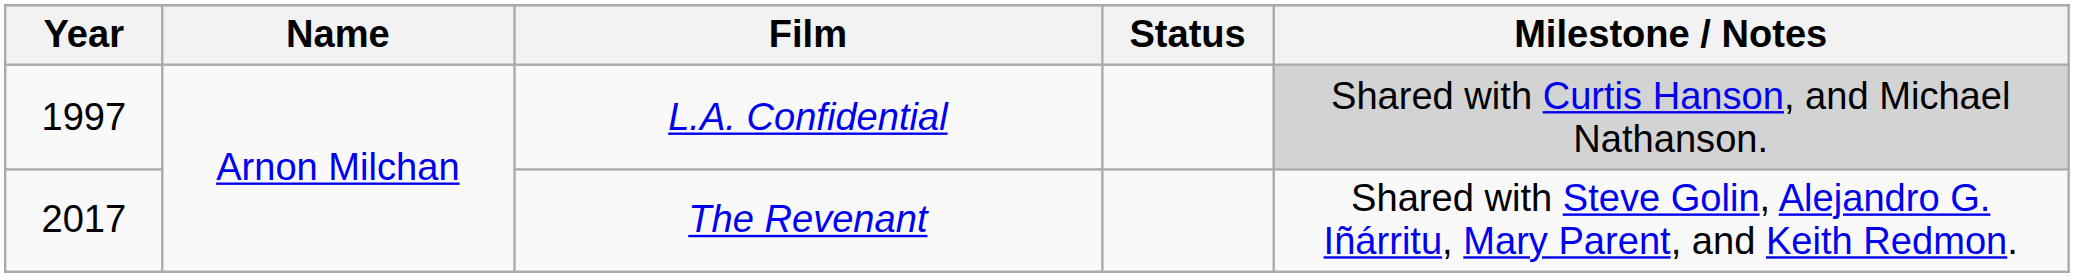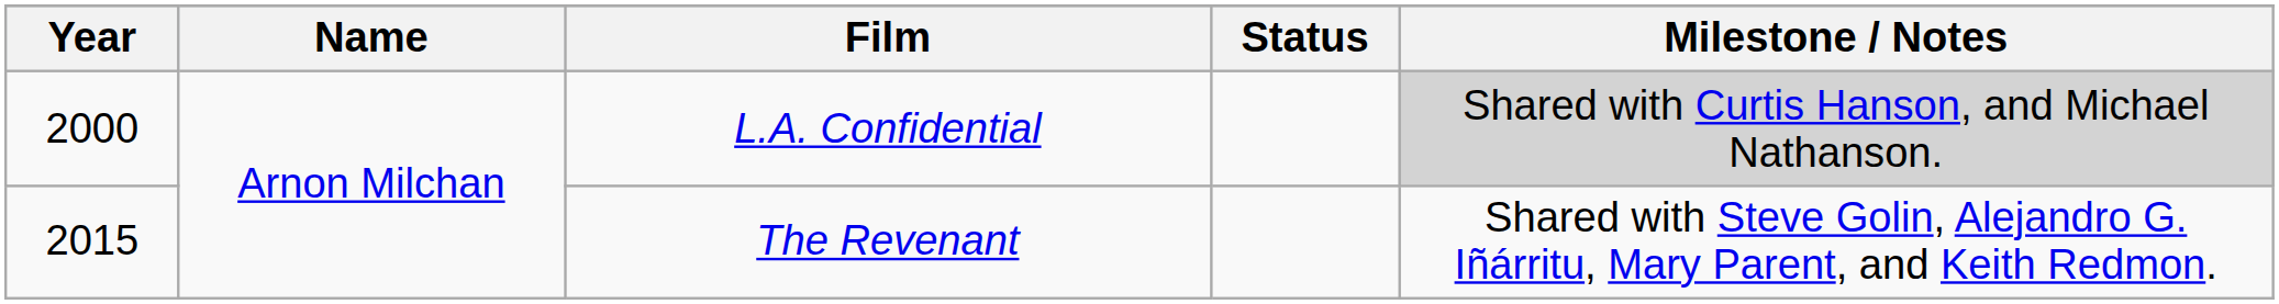 <table class="wikitable" style="text-align: center">
 <tr ---- bgcolor="#bfd7ff">
 </tr>
 <tr ---- bgcolor="#ebf5ff">
 <th width="75">Year</th>
 <th width="200">Name</th>
 <th width="350">Film</th>
 <th width="75">Status</th>
 <th width="500">Milestone / Notes</th>
 </tr>
 <tr>
-<td style="text-align: center">1997</td>
+<td style="text-align: center">2000</td>
 <td rowspan=2><a href='#'>Arnon Milchan</a></td>
 <td><em><a href='#'>L.A. Confidential</a></em></td>
 <td></td>
 <td style="background: lightgrey;">Shared with <a href='#'>Curtis Hanson</a>, and Michael Nathanson.</td>
 </tr>
 <tr>
-<td style="text-align: center">2017</td>
+<td style="text-align: center">2015</td>
 <td><em><a href='#'>The Revenant</a></em></td>
 <td></td>
 <td>Shared with <a href='#'>Steve Golin</a>, <a href='#'>Alejandro G. Iñárritu</a>, <a href='#'>Mary Parent</a>, and <a href='#'>Keith Redmon</a>.</td>
 </tr>
 </table>
